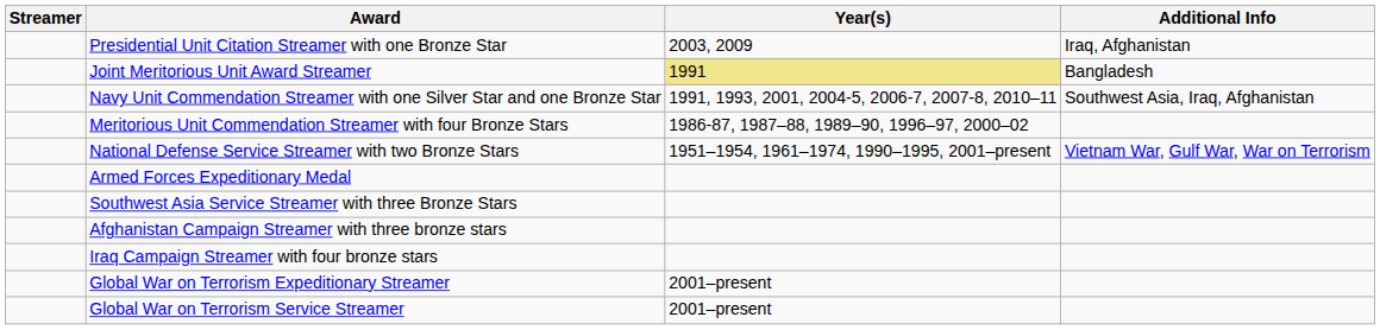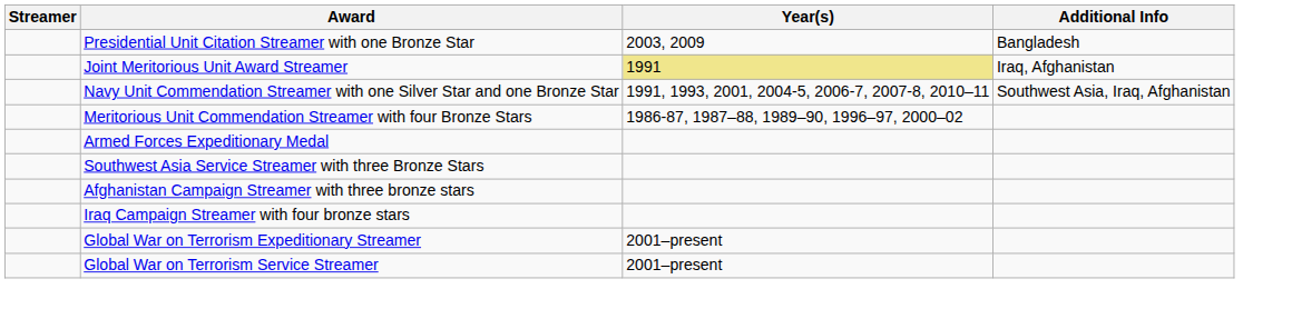 <table class="wikitable">
 <tr>
 <th>Streamer</th>
 <th>Award</th>
 <th>Year(s)</th>
 <th>Additional Info</th>
 </tr>
 <tr>
 <td></td>
 <td><a href='#'>Presidential Unit Citation Streamer</a> with one Bronze Star</td>
 <td>2003, 2009</td>
-<td>Iraq, Afghanistan</td>
+<td>Bangladesh</td>
 </tr>
 <tr>
 <td></td>
 <td><a href='#'>Joint Meritorious Unit Award Streamer</a></td>
 <td style="background: khaki;">1991</td>
-<td>Bangladesh</td>
+<td>Iraq, Afghanistan</td>
 </tr>
 <tr>
 <td></td>
 <td><a href='#'>Navy Unit Commendation Streamer</a> with one Silver Star and one Bronze Star</td>
 <td>1991, 1993, 2001, 2004-5, 2006-7, 2007-8, 2010–11</td>
 <td>Southwest Asia, Iraq, Afghanistan</td>
 </tr>
 <tr>
 <td></td>
 <td><a href='#'>Meritorious Unit Commendation Streamer</a> with four Bronze Stars</td>
 <td>1986-87, 1987–88, 1989–90, 1996–97, 2000–02</td>
 <td><br></td>
-</tr>
-<tr>
-<td></td>
-<td><a href='#'>National Defense Service Streamer</a> with two Bronze Stars</td>
-<td>1951–1954, 1961–1974, 1990–1995, 2001–present</td>
-<td><a href='#'>Vietnam War</a>, <a href='#'>Gulf War</a>, <a href='#'>War on Terrorism</a></td>
 </tr>
 <tr>
 <td></td>
 <td><a href='#'>Armed Forces Expeditionary Medal</a></td>
 <td><br></td>
 <td><br></td>
 </tr>
 <tr>
 <td></td>
 <td><a href='#'>Southwest Asia Service Streamer</a> with three Bronze Stars</td>
 <td><br></td>
 <td><br></td>
 </tr>
 <tr>
 <td></td>
 <td><a href='#'>Afghanistan Campaign Streamer</a> with three bronze stars</td>
 <td><br></td>
 <td><br></td>
 </tr>
 <tr>
 <td></td>
 <td><a href='#'>Iraq Campaign Streamer</a> with four bronze stars</td>
 <td><br></td>
 <td><br></td>
 </tr>
 <tr>
 <td></td>
 <td><a href='#'>Global War on Terrorism Expeditionary Streamer</a></td>
 <td>2001–present</td>
 <td><br></td>
 </tr>
 <tr>
 <td></td>
 <td><a href='#'>Global War on Terrorism Service Streamer</a></td>
 <td>2001–present</td>
 <td><br></td>
 </tr>
 </table>
